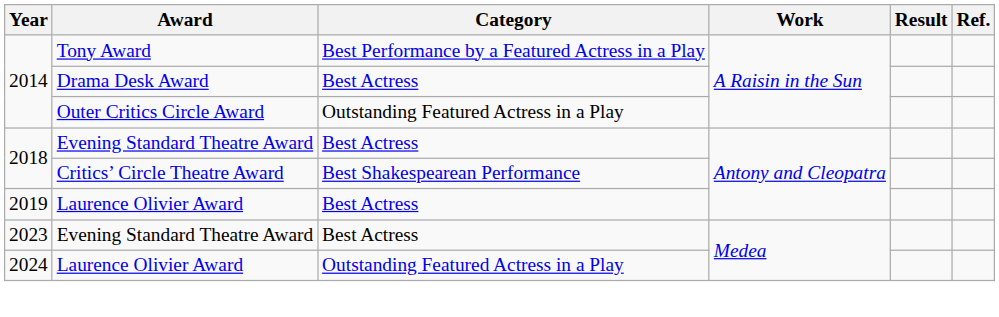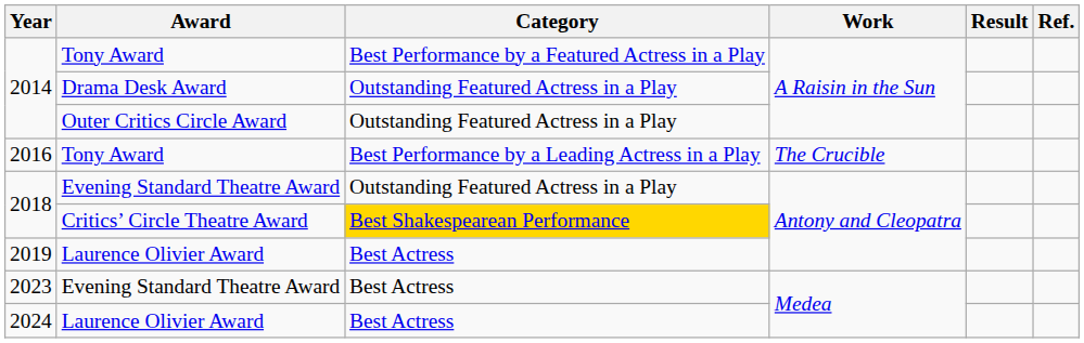 <table class="wikitable">
 <tr>
 <th>Year</th>
 <th>Award</th>
 <th>Category</th>
 <th>Work</th>
 <th>Result</th>
 <th>Ref.</th>
 </tr>
 <tr>
 <td rowspan="3">2014</td>
 <td><a href='#'>Tony Award</a></td>
 <td><a href='#'>Best Performance by a Featured Actress in a Play</a></td>
 <td rowspan="3"><em><a href='#'>A Raisin in the Sun</a></em></td>
 <td></td>
 <td></td>
 </tr>
 <tr>
 <td><a href='#'>Drama Desk Award</a></td>
-<td><a href='#'>Best Actress</a></td>
+<td><a href='#'>Outstanding Featured Actress in a Play</a></td>
 <td></td>
 <td></td>
 </tr>
 <tr>
 <td><a href='#'>Outer Critics Circle Award</a></td>
 <td>Outstanding Featured Actress in a Play</td>
 <td></td>
 <td></td>
 </tr>
 <tr>
+<td>2016</td>
+<td><a href='#'>Tony Award</a></td>
+<td><a href='#'>Best Performance by a Leading Actress in a Play</a></td>
+<td><em><a href='#'>The Crucible</a></em></td>
+<td></td>
+<td></td>
+</tr>
+<tr>
 <td rowspan="2">2018</td>
 <td><a href='#'>Evening Standard Theatre Award</a></td>
-<td><a href='#'>Best Actress</a></td>
+<td>Outstanding Featured Actress in a Play</td>
 <td rowspan="3"><em><a href='#'>Antony and Cleopatra</a></em></td>
 <td></td>
 <td></td>
 </tr>
 <tr>
 <td><a href='#'>Critics’ Circle Theatre Award</a></td>
-<td><a href='#'>Best Shakespearean Performance</a></td>
+<td style="background: gold;"><a href='#'>Best Shakespearean Performance</a></td>
 <td></td>
 <td></td>
 </tr>
 <tr>
 <td>2019</td>
 <td><a href='#'>Laurence Olivier Award</a></td>
 <td><a href='#'>Best Actress</a></td>
 <td></td>
 <td></td>
 </tr>
 <tr>
 <td>2023</td>
 <td>Evening Standard Theatre Award</td>
 <td>Best Actress</td>
 <td rowspan="2"><em><a href='#'>Medea</a></em></td>
 <td></td>
 <td></td>
 </tr>
 <tr>
 <td>2024</td>
 <td><a href='#'>Laurence Olivier Award</a></td>
-<td><a href='#'>Outstanding Featured Actress in a Play</a></td>
+<td><a href='#'>Best Actress</a></td>
 <td></td>
 <td></td>
 </tr>
 </table>
